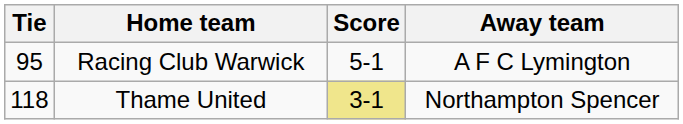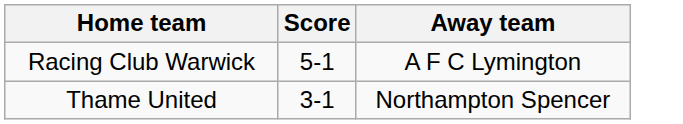 <table class="wikitable" style="text-align:center;">
 <tr>
-<th width=20>Tie</th>
 <th width=175>Home team</th>
 <th width=20>Score</th>
 <th width=175>Away team</th>
 </tr>
 <tr>
-<td>95</td>
 <td>Racing Club Warwick</td>
 <td>5-1</td>
 <td>A F C Lymington</td>
 </tr>
 <tr>
-<td>118</td>
 <td>Thame United</td>
-<td style="background: khaki;">3-1</td>
+<td>3-1</td>
 <td>Northampton Spencer</td>
 </tr>
 </table>
